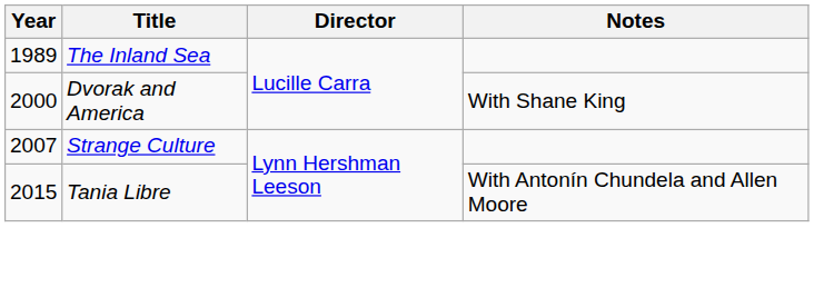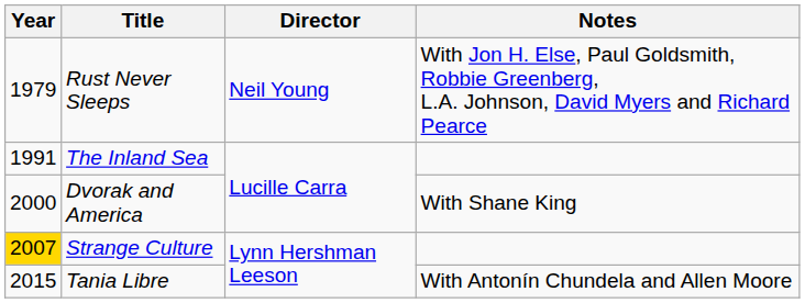 <table class="wikitable">
 <tr>
 <th>Year</th>
 <th>Title</th>
 <th>Director</th>
 <th>Notes</th>
 </tr>
 <tr>
-<td>1989</td>
+<td>1979</td>
+<td><em>Rust Never Sleeps</em></td>
+<td><a href='#'>Neil Young</a></td>
+<td>With <a href='#'>Jon H. Else</a>, Paul Goldsmith, <a href='#'>Robbie Greenberg</a>,<br>L.A. Johnson, <a href='#'>David Myers</a> and <a href='#'>Richard Pearce</a></td>
+</tr>
+<tr>
+<td>1991</td>
 <td><em><a href='#'>The Inland Sea</a></em></td>
 <td rowspan=2><a href='#'>Lucille Carra</a></td>
 <td></td>
 </tr>
 <tr>
 <td>2000</td>
 <td><em>Dvorak and America</em></td>
 <td>With Shane King</td>
 </tr>
 <tr>
-<td>2007</td>
+<td style="background: gold;">2007</td>
 <td><em><a href='#'>Strange Culture</a></em></td>
 <td rowspan=2><a href='#'>Lynn Hershman Leeson</a></td>
 <td></td>
 </tr>
 <tr>
 <td>2015</td>
 <td><em>Tania Libre</em></td>
 <td>With Antonín Chundela and Allen Moore</td>
 </tr>
 </table>
